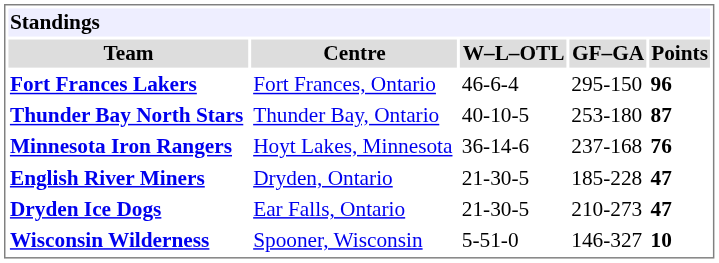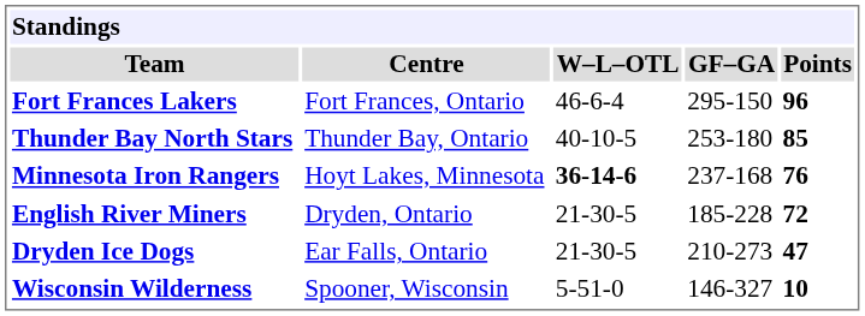 <table cellpadding="1" width="480px" style="font-size: 90%; border: 1px solid gray;">
 <tr bgcolor="#eeeeff">
 <td colspan="11"><strong>Standings</strong></td>
 </tr>
 <tr>
 <th style="background: #DDDDDD;">Team</th>
 <th style="background: #DDDDDD;">Centre</th>
 <th style="background: #DDDDDD;">W–L–OTL</th>
 <th style="background: #DDDDDD;">GF–GA</th>
 <th style="background: #DDDDDD;">Points</th>
 </tr>
 <tr>
 <td><strong><a href='#'>Fort Frances Lakers</a></strong></td>
 <td><a href='#'>Fort Frances, Ontario</a></td>
 <td>46-6-4</td>
 <td>295-150</td>
 <td><strong>96</strong></td>
 </tr>
 <tr>
 <td><strong><a href='#'>Thunder Bay North Stars</a></strong></td>
 <td><a href='#'>Thunder Bay, Ontario</a></td>
 <td>40-10-5</td>
 <td>253-180</td>
-<td><strong>87</strong></td>
+<td><strong>85</strong></td>
 </tr>
 <tr>
 <td><strong><a href='#'>Minnesota Iron Rangers</a></strong></td>
 <td><a href='#'>Hoyt Lakes, Minnesota</a></td>
-<td>36-14-6</td>
+<td><strong>36-14-6</strong></td>
 <td>237-168</td>
 <td><strong>76</strong></td>
 </tr>
 <tr>
 <td><strong><a href='#'>English River Miners</a></strong></td>
 <td><a href='#'>Dryden, Ontario</a></td>
 <td>21-30-5</td>
 <td>185-228</td>
-<td><strong>47</strong></td>
+<td><strong>72</strong></td>
 </tr>
 <tr>
 <td><strong><a href='#'>Dryden Ice Dogs</a></strong></td>
 <td><a href='#'>Ear Falls, Ontario</a></td>
 <td>21-30-5</td>
 <td>210-273</td>
 <td><strong>47</strong></td>
 </tr>
 <tr>
 <td><strong><a href='#'>Wisconsin Wilderness</a></strong></td>
 <td><a href='#'>Spooner, Wisconsin</a></td>
 <td>5-51-0</td>
 <td>146-327</td>
 <td><strong>10</strong></td>
 </tr>
 </table>
